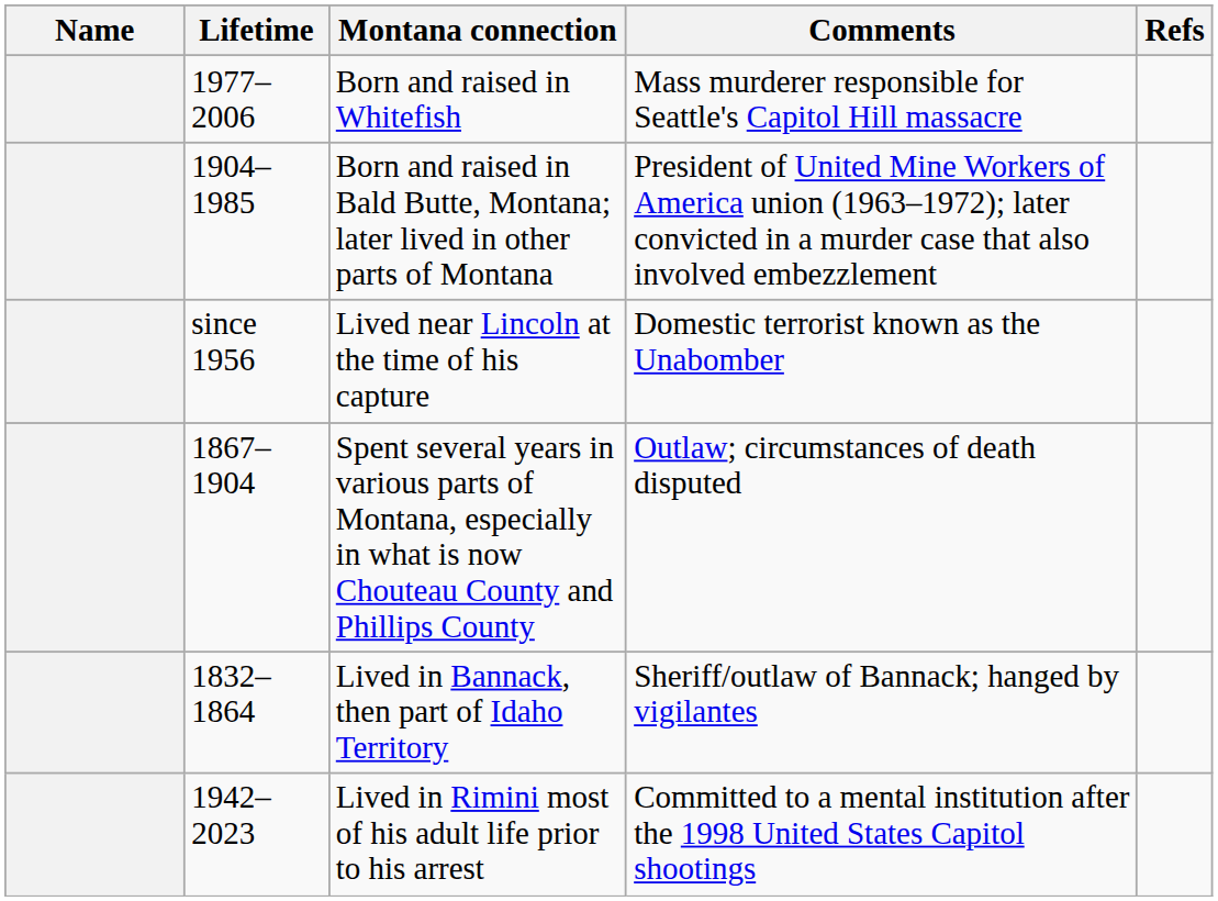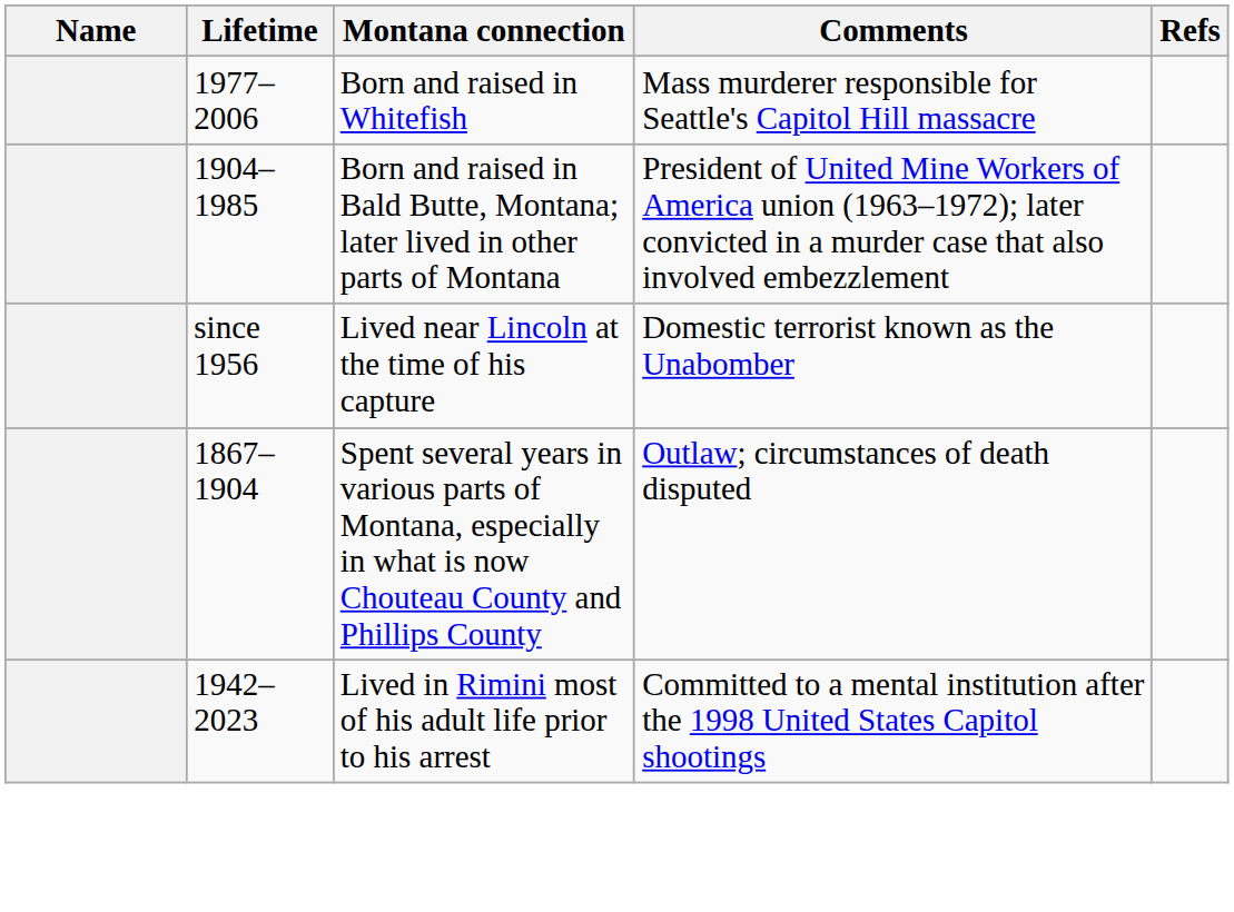 <table class="sortable wikitable plainrowheaders">
 <tr>
 <th style="width:15%;" scope="col">Name</th>
 <th style="width:12%;" scope="col">Lifetime</th>
 <th class="unsortable" style="width:25%;" scope="col">Montana connection</th>
 <th class="unsortable" style="width:43%;" scope="col">Comments</th>
 <th class="unsortable" style="width:5%;" scope="col">Refs</th>
 </tr>
 <tr valign="top">
 <th scope="row"></th>
 <td>1977–2006</td>
 <td>Born and raised in <a href='#'>Whitefish</a></td>
 <td>Mass murderer responsible for Seattle's <a href='#'>Capitol Hill massacre</a></td>
 <td style="text-align:center;"></td>
 </tr>
 <tr valign="top">
 <th scope="row"></th>
 <td>1904–1985</td>
 <td>Born and raised in Bald Butte, Montana; later lived in other parts of Montana</td>
 <td>President of <a href='#'>United Mine Workers of America</a> union (1963–1972); later convicted in a murder case that also involved embezzlement</td>
 <td style="text-align:center;"></td>
 </tr>
 <tr valign="top">
 <th scope="row"></th>
 <td>since 1956</td>
 <td>Lived near <a href='#'>Lincoln</a> at the time of his capture</td>
 <td>Domestic terrorist known as the <a href='#'>Unabomber</a></td>
 <td style="text-align:center;"></td>
 </tr>
 <tr valign="top">
 <th scope="row"></th>
 <td>1867–1904</td>
 <td>Spent several years in various parts of Montana, especially in what is now <a href='#'>Chouteau County</a> and <a href='#'>Phillips County</a></td>
 <td><a href='#'>Outlaw</a>; circumstances of death disputed</td>
 <td style="text-align:center;"></td>
 </tr>
 <tr valign="top">
 <th scope="row"></th>
-<td>1832–1864</td>
-<td>Lived in <a href='#'>Bannack</a>, then part of <a href='#'>Idaho Territory</a></td>
-<td>Sheriff/outlaw of Bannack; hanged by <a href='#'>vigilantes</a></td>
-<td style="text-align:center;"></td>
-</tr>
-<tr valign="top">
-<th scope="row"></th>
 <td>1942–2023</td>
 <td>Lived in <a href='#'>Rimini</a> most of his adult life prior to his arrest</td>
 <td>Committed to a mental institution after the <a href='#'>1998 United States Capitol shootings</a></td>
 <td style="text-align:center;"></td>
 </tr>
 </table>
